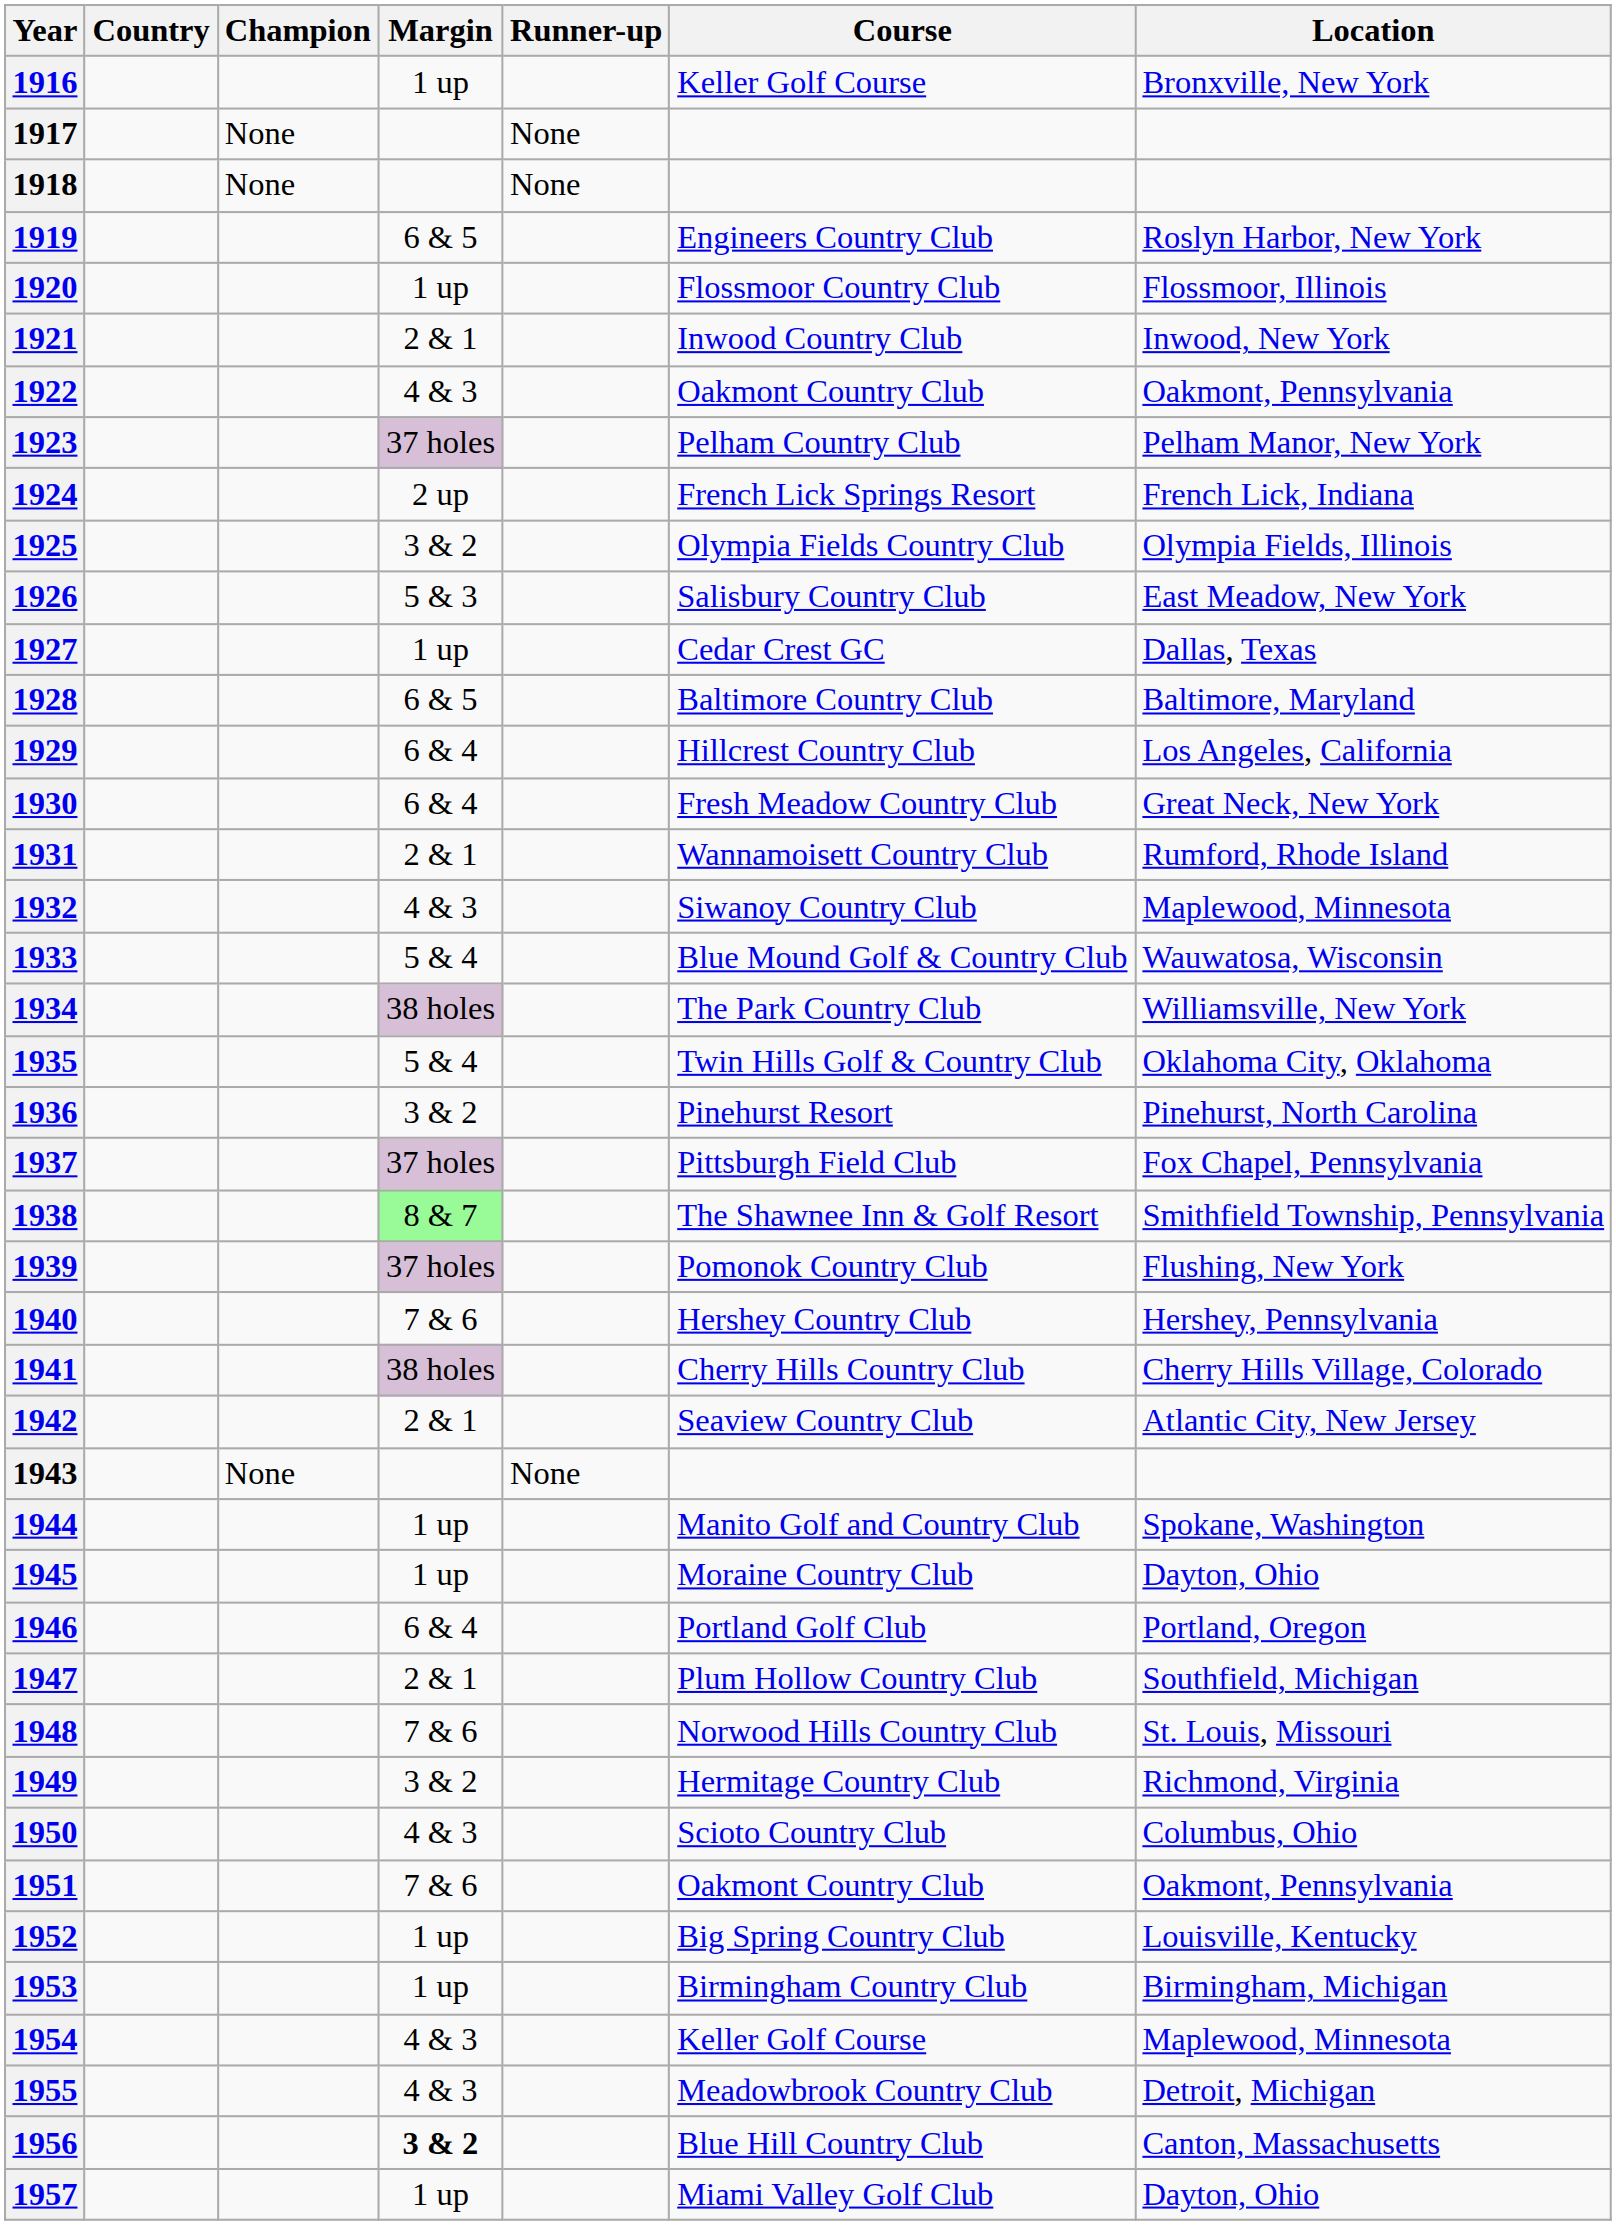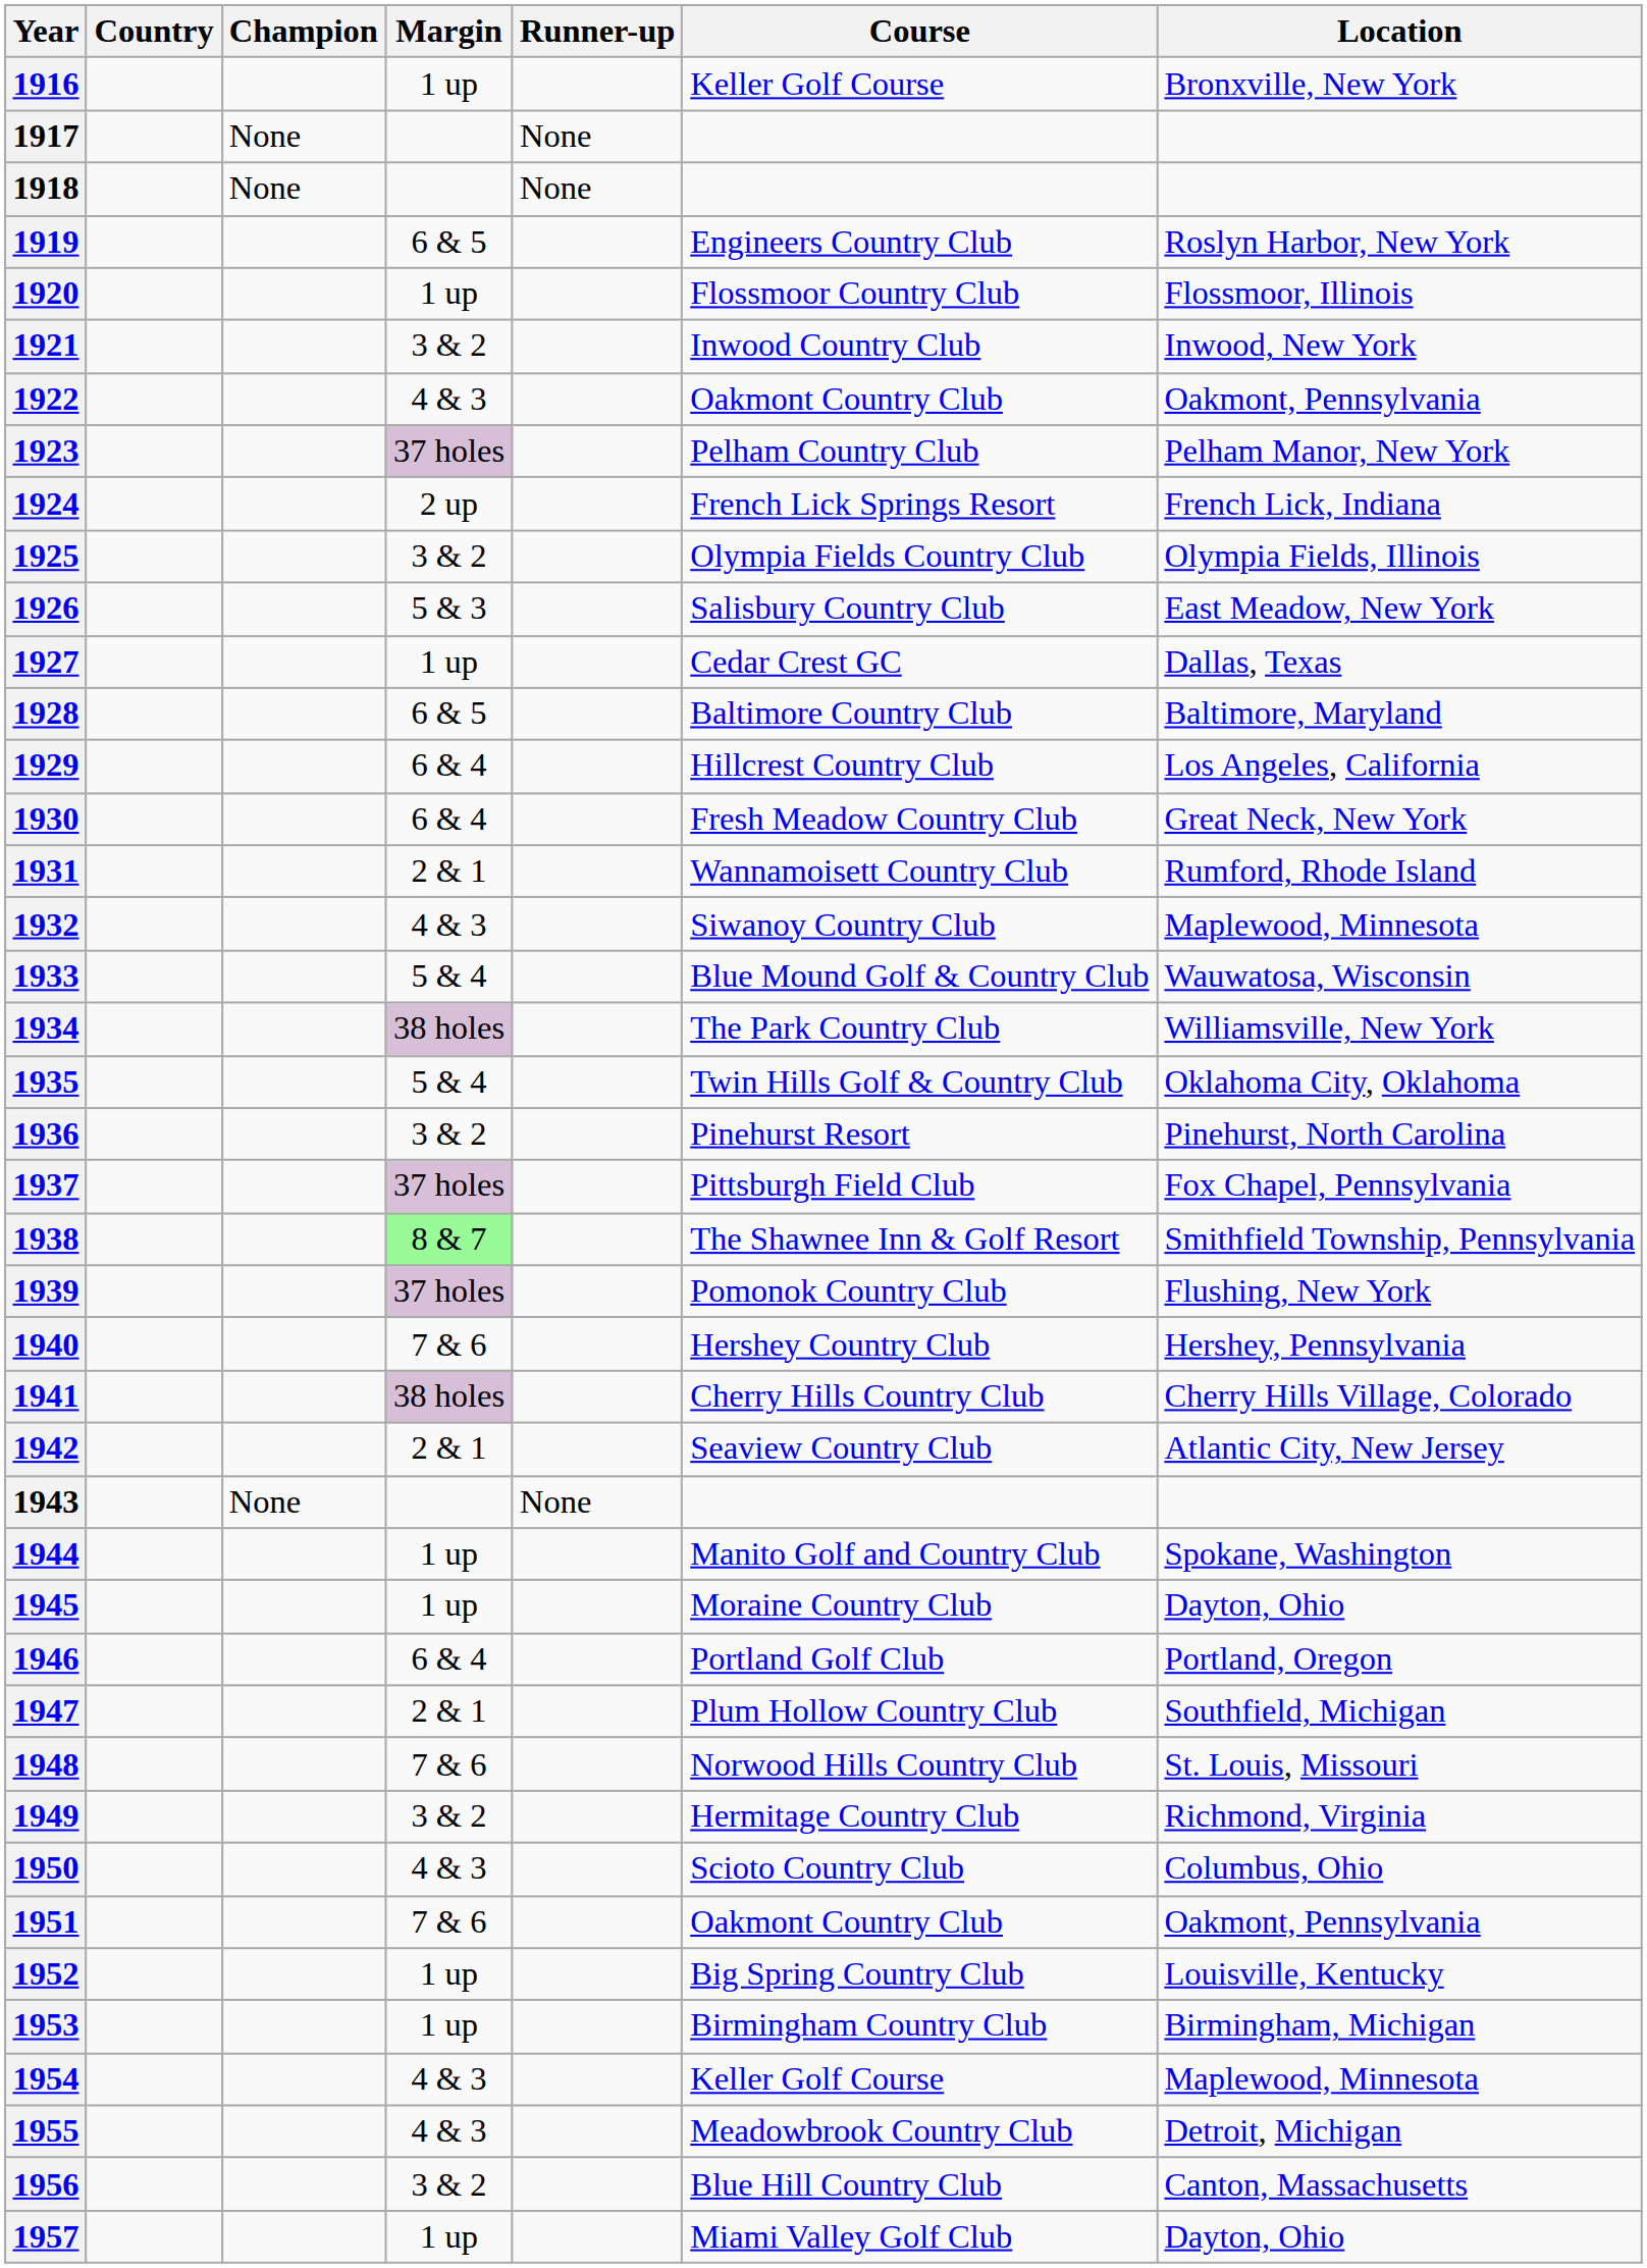 <table class="sortable plainrowheaders wikitable" style="text-align:left;">
 <tr>
 <th scope="col">Year</th>
 <th scope="col">Country</th>
 <th scope="col">Champion</th>
 <th scope="col">Margin</th>
 <th scope="col">Runner-up</th>
 <th scope="col">Course</th>
 <th scope="col">Location</th>
 </tr>
 <tr>
 <th scope="row" style="text-align:center"><a href='#'>1916</a></th>
 <td></td>
 <td></td>
 <td align=center>1 up</td>
 <td></td>
 <td><a href='#'>Keller Golf Course</a></td>
 <td><a href='#'>Bronxville, New York</a></td>
 </tr>
 <tr>
 <th scope="row" style="text-align:center">1917</th>
 <td align=center></td>
 <td>None</td>
 <td align=center></td>
 <td>None</td>
 <td align=center></td>
 <td align=center></td>
 </tr>
 <tr>
 <th scope="row" style="text-align:center">1918</th>
 <td align=center></td>
 <td>None</td>
 <td align=center></td>
 <td>None</td>
 <td align=center></td>
 <td align=center></td>
 </tr>
 <tr>
 <th scope="row" style="text-align:center"><a href='#'>1919</a></th>
 <td></td>
 <td></td>
 <td align=center>6 & 5</td>
 <td></td>
 <td><a href='#'>Engineers Country Club</a></td>
 <td><a href='#'>Roslyn Harbor, New York</a></td>
 </tr>
 <tr>
 <th scope="row" style="text-align:center"><a href='#'>1920</a></th>
 <td></td>
 <td></td>
 <td align=center>1 up</td>
 <td></td>
 <td><a href='#'>Flossmoor Country Club</a></td>
 <td><a href='#'>Flossmoor, Illinois</a></td>
 </tr>
 <tr>
 <th scope="row" style="text-align:center"><a href='#'>1921</a></th>
 <td></td>
 <td></td>
-<td align=center>2 & 1</td>
+<td align=center>3 & 2</td>
 <td></td>
 <td><a href='#'>Inwood Country Club</a></td>
 <td><a href='#'>Inwood, New York</a></td>
 </tr>
 <tr>
 <th scope="row" style="text-align:center"><a href='#'>1922</a></th>
 <td></td>
 <td></td>
 <td align=center>4 & 3</td>
 <td></td>
 <td><a href='#'>Oakmont Country Club</a></td>
 <td><a href='#'>Oakmont, Pennsylvania</a></td>
 </tr>
 <tr>
 <th scope="row" style="text-align:center"><a href='#'>1923</a></th>
 <td></td>
 <td></td>
 <td style="background:#D8BFD8;" align=center>37 holes</td>
 <td></td>
 <td><a href='#'>Pelham Country Club</a></td>
 <td><a href='#'>Pelham Manor, New York</a></td>
 </tr>
 <tr>
 <th scope="row" style="text-align:center"><a href='#'>1924</a></th>
 <td></td>
 <td></td>
 <td align=center>2 up</td>
 <td></td>
 <td><a href='#'>French Lick Springs Resort</a></td>
 <td><a href='#'>French Lick, Indiana</a></td>
 </tr>
 <tr>
 <th scope="row" style="text-align:center"><a href='#'>1925</a></th>
 <td></td>
 <td></td>
 <td align=center>3 & 2</td>
 <td></td>
 <td><a href='#'>Olympia Fields Country Club</a></td>
 <td><a href='#'>Olympia Fields, Illinois</a></td>
 </tr>
 <tr>
 <th scope="row" style="text-align:center"><a href='#'>1926</a></th>
 <td></td>
 <td></td>
 <td align=center>5 & 3</td>
 <td></td>
 <td><a href='#'>Salisbury Country Club</a></td>
 <td><a href='#'>East Meadow, New York</a></td>
 </tr>
 <tr>
 <th scope="row" style="text-align:center"><a href='#'>1927</a></th>
 <td></td>
 <td></td>
 <td align=center>1 up</td>
 <td></td>
 <td><a href='#'>Cedar Crest GC</a></td>
 <td><a href='#'>Dallas</a>, <a href='#'>Texas</a></td>
 </tr>
 <tr>
 <th scope="row" style="text-align:center"><a href='#'>1928</a></th>
 <td></td>
 <td></td>
 <td align=center>6 & 5</td>
 <td></td>
 <td><a href='#'>Baltimore Country Club</a></td>
 <td><a href='#'>Baltimore, Maryland</a></td>
 </tr>
 <tr>
 <th scope="row" style="text-align:center"><a href='#'>1929</a></th>
 <td></td>
 <td></td>
 <td align=center>6 & 4</td>
 <td></td>
 <td><a href='#'>Hillcrest Country Club</a></td>
 <td><a href='#'>Los Angeles</a>, <a href='#'>California</a></td>
 </tr>
 <tr>
 <th scope="row" style="text-align:center"><a href='#'>1930</a></th>
 <td></td>
 <td></td>
 <td align=center>6 & 4</td>
 <td></td>
 <td><a href='#'>Fresh Meadow Country Club</a></td>
 <td><a href='#'>Great Neck, New York</a></td>
 </tr>
 <tr>
 <th scope="row" style="text-align:center"><a href='#'>1931</a></th>
 <td></td>
 <td></td>
 <td align=center>2 & 1</td>
 <td></td>
 <td><a href='#'>Wannamoisett Country Club</a></td>
 <td><a href='#'>Rumford, Rhode Island</a></td>
 </tr>
 <tr>
 <th scope="row" style="text-align:center"><a href='#'>1932</a></th>
 <td></td>
 <td></td>
 <td align=center>4 & 3</td>
 <td></td>
 <td><a href='#'>Siwanoy Country Club</a></td>
 <td><a href='#'>Maplewood, Minnesota</a></td>
 </tr>
 <tr>
 <th scope="row" style="text-align:center"><a href='#'>1933</a></th>
 <td></td>
 <td></td>
 <td align=center>5 & 4</td>
 <td></td>
 <td><a href='#'>Blue Mound Golf & Country Club</a></td>
 <td><a href='#'>Wauwatosa, Wisconsin</a></td>
 </tr>
 <tr>
 <th scope="row" style="text-align:center"><a href='#'>1934</a></th>
 <td></td>
 <td></td>
 <td style="background:#D8BFD8;" align=center>38 holes</td>
 <td></td>
 <td><a href='#'>The Park Country Club</a></td>
 <td><a href='#'>Williamsville, New York</a></td>
 </tr>
 <tr>
 <th scope="row" style="text-align:center"><a href='#'>1935</a></th>
 <td></td>
 <td></td>
 <td align=center>5 & 4</td>
 <td></td>
 <td><a href='#'>Twin Hills Golf & Country Club</a></td>
 <td><a href='#'>Oklahoma City</a>, <a href='#'>Oklahoma</a></td>
 </tr>
 <tr>
 <th scope="row" style="text-align:center"><a href='#'>1936</a></th>
 <td></td>
 <td></td>
 <td align=center>3 & 2</td>
 <td></td>
 <td><a href='#'>Pinehurst Resort</a></td>
 <td><a href='#'>Pinehurst, North Carolina</a></td>
 </tr>
 <tr>
 <th scope="row" style="text-align:center"><a href='#'>1937</a></th>
 <td></td>
 <td></td>
 <td style="background:#D8BFD8;" align=center>37 holes</td>
 <td></td>
 <td><a href='#'>Pittsburgh Field Club</a></td>
 <td><a href='#'>Fox Chapel, Pennsylvania</a></td>
 </tr>
 <tr>
 <th scope="row" style="text-align:center"><a href='#'>1938</a></th>
 <td></td>
 <td></td>
 <td style="background: PaleGreen;" align=center>8 & 7</td>
 <td></td>
 <td><a href='#'>The Shawnee Inn & Golf Resort</a></td>
 <td><a href='#'>Smithfield Township, Pennsylvania</a></td>
 </tr>
 <tr>
 <th scope="row" style="text-align:center"><a href='#'>1939</a></th>
 <td></td>
 <td></td>
 <td style="background:#D8BFD8;" align=center>37 holes</td>
 <td></td>
 <td><a href='#'>Pomonok Country Club</a></td>
 <td><a href='#'>Flushing, New York</a></td>
 </tr>
 <tr>
 <th scope="row" style="text-align:center"><a href='#'>1940</a></th>
 <td></td>
 <td></td>
 <td align=center>7 & 6</td>
 <td></td>
 <td><a href='#'>Hershey Country Club</a></td>
 <td><a href='#'>Hershey, Pennsylvania</a></td>
 </tr>
 <tr>
 <th scope="row" style="text-align:center"><a href='#'>1941</a></th>
 <td></td>
 <td></td>
 <td style="background:#D8BFD8;" align=center>38 holes</td>
 <td></td>
 <td><a href='#'>Cherry Hills Country Club</a></td>
 <td><a href='#'>Cherry Hills Village, Colorado</a></td>
 </tr>
 <tr>
 <th scope="row" style="text-align:center"><a href='#'>1942</a></th>
 <td></td>
 <td></td>
 <td align=center>2 & 1</td>
 <td></td>
 <td><a href='#'>Seaview Country Club</a></td>
 <td><a href='#'>Atlantic City, New Jersey</a></td>
 </tr>
 <tr>
 <th scope="row" style="text-align:center">1943</th>
 <td align=center></td>
 <td>None</td>
 <td align=center></td>
 <td>None</td>
 <td align=center></td>
 <td align=center></td>
 </tr>
 <tr>
 <th scope="row" style="text-align:center"><a href='#'>1944</a></th>
 <td></td>
 <td></td>
 <td align=center>1 up</td>
 <td></td>
 <td><a href='#'>Manito Golf and Country Club</a></td>
 <td><a href='#'>Spokane, Washington</a></td>
 </tr>
 <tr>
 <th scope="row" style="text-align:center"><a href='#'>1945</a></th>
 <td></td>
 <td></td>
 <td align=center>1 up</td>
 <td></td>
 <td><a href='#'>Moraine Country Club</a></td>
 <td><a href='#'>Dayton, Ohio</a></td>
 </tr>
 <tr>
 <th scope="row" style="text-align:center"><a href='#'>1946</a></th>
 <td></td>
 <td></td>
 <td align=center>6 & 4</td>
 <td></td>
 <td><a href='#'>Portland Golf Club</a></td>
 <td><a href='#'>Portland, Oregon</a></td>
 </tr>
 <tr>
 <th scope="row" style="text-align:center"><a href='#'>1947</a></th>
 <td></td>
 <td></td>
 <td align=center>2 & 1</td>
 <td></td>
 <td><a href='#'>Plum Hollow Country Club</a></td>
 <td><a href='#'>Southfield, Michigan</a></td>
 </tr>
 <tr>
 <th scope="row" style="text-align:center"><a href='#'>1948</a></th>
 <td></td>
 <td></td>
 <td align=center>7 & 6</td>
 <td></td>
 <td><a href='#'>Norwood Hills Country Club</a></td>
 <td><a href='#'>St. Louis</a>, <a href='#'>Missouri</a></td>
 </tr>
 <tr>
 <th scope="row" style="text-align:center"><a href='#'>1949</a></th>
 <td></td>
 <td></td>
 <td align=center>3 & 2</td>
 <td></td>
 <td><a href='#'>Hermitage Country Club</a></td>
 <td><a href='#'>Richmond, Virginia</a></td>
 </tr>
 <tr>
 <th scope="row" style="text-align:center"><a href='#'>1950</a></th>
 <td></td>
 <td></td>
 <td align=center>4 & 3</td>
 <td></td>
 <td><a href='#'>Scioto Country Club</a></td>
 <td><a href='#'>Columbus, Ohio</a></td>
 </tr>
 <tr>
 <th scope="row" style="text-align:center"><a href='#'>1951</a></th>
 <td></td>
 <td></td>
 <td align=center>7 & 6</td>
 <td></td>
 <td><a href='#'>Oakmont Country Club</a></td>
 <td><a href='#'>Oakmont, Pennsylvania</a></td>
 </tr>
 <tr>
 <th scope="row" style="text-align:center"><a href='#'>1952</a></th>
 <td></td>
 <td></td>
 <td align=center>1 up</td>
 <td></td>
 <td><a href='#'>Big Spring Country Club</a></td>
 <td><a href='#'>Louisville, Kentucky</a></td>
 </tr>
 <tr>
 <th scope="row" style="text-align:center"><a href='#'>1953</a></th>
 <td></td>
 <td></td>
 <td align=center>1 up</td>
 <td></td>
 <td><a href='#'>Birmingham Country Club</a></td>
 <td><a href='#'>Birmingham, Michigan</a></td>
 </tr>
 <tr>
 <th scope="row" style="text-align:center"><a href='#'>1954</a></th>
 <td></td>
 <td></td>
 <td align=center>4 & 3</td>
 <td></td>
 <td><a href='#'>Keller Golf Course</a></td>
 <td><a href='#'>Maplewood, Minnesota</a></td>
 </tr>
 <tr>
 <th scope="row" style="text-align:center"><a href='#'>1955</a></th>
 <td></td>
 <td></td>
 <td align=center>4 & 3</td>
 <td></td>
 <td><a href='#'>Meadowbrook Country Club</a></td>
 <td><a href='#'>Detroit</a>, <a href='#'>Michigan</a></td>
 </tr>
 <tr>
 <th scope="row" style="text-align:center"><a href='#'>1956</a></th>
 <td></td>
 <td></td>
-<td align=center><strong>3 & 2</strong></td>
+<td align=center>3 & 2</td>
 <td></td>
 <td><a href='#'>Blue Hill Country Club</a></td>
 <td><a href='#'>Canton, Massachusetts</a></td>
 </tr>
 <tr>
 <th scope="row" style="text-align:center"><a href='#'>1957</a></th>
 <td></td>
 <td></td>
 <td align=center>1 up</td>
 <td></td>
 <td><a href='#'>Miami Valley Golf Club</a></td>
 <td><a href='#'>Dayton, Ohio</a></td>
 </tr>
 </table>
